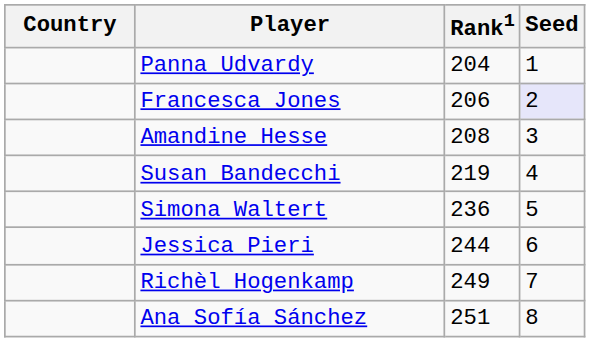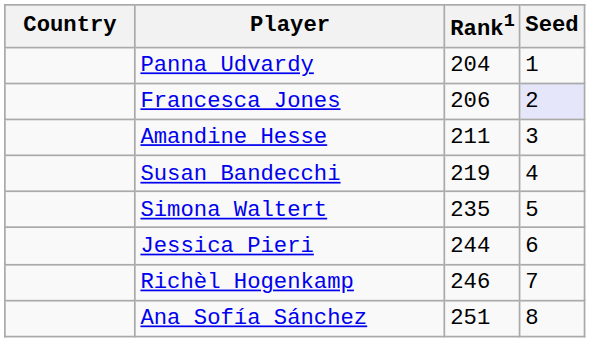 <table class="sortable wikitable">
 <tr>
 <th width="70">Country</th>
 <th width="175">Player</th>
 <th>Rank<sup>1</sup></th>
 <th>Seed</th>
 </tr>
 <tr>
 <td></td>
 <td><a href='#'>Panna Udvardy</a></td>
 <td>204</td>
 <td>1</td>
 </tr>
 <tr>
 <td></td>
 <td><a href='#'>Francesca Jones</a></td>
 <td>206</td>
 <td style="background: lavender;">2</td>
 </tr>
 <tr>
 <td></td>
 <td><a href='#'>Amandine Hesse</a></td>
-<td>208</td>
+<td>211</td>
 <td>3</td>
 </tr>
 <tr>
 <td></td>
 <td><a href='#'>Susan Bandecchi</a></td>
 <td>219</td>
 <td>4</td>
 </tr>
 <tr>
 <td></td>
 <td><a href='#'>Simona Waltert</a></td>
-<td>236</td>
+<td>235</td>
 <td>5</td>
 </tr>
 <tr>
 <td></td>
 <td><a href='#'>Jessica Pieri</a></td>
 <td>244</td>
 <td>6</td>
 </tr>
 <tr>
 <td></td>
 <td><a href='#'>Richèl Hogenkamp</a></td>
-<td>249</td>
+<td>246</td>
 <td>7</td>
 </tr>
 <tr>
 <td></td>
 <td><a href='#'>Ana Sofía Sánchez</a></td>
 <td>251</td>
 <td>8</td>
 </tr>
 </table>
